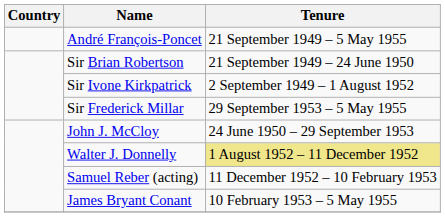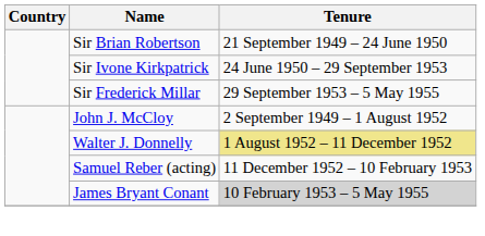 <table class="wikitable">
 <tr>
 <th>Country</th>
 <th>Name</th>
 <th>Tenure</th>
-</tr>
-<tr>
-<td></td>
-<td><a href='#'>André François-Poncet</a></td>
-<td>21 September 1949 – 5 May 1955</td>
 </tr>
 <tr>
 <td rowspan=3></td>
 <td>Sir <a href='#'>Brian Robertson</a></td>
 <td>21 September 1949 – 24 June 1950</td>
 </tr>
 <tr>
 <td>Sir <a href='#'>Ivone Kirkpatrick</a></td>
-<td>2 September 1949 – 1 August 1952</td>
+<td>24 June 1950 – 29 September 1953</td>
 </tr>
 <tr>
 <td>Sir <a href='#'>Frederick Millar</a></td>
 <td>29 September  1953 – 5 May 1955</td>
 </tr>
 <tr>
 <td rowspan=4></td>
 <td><a href='#'>John J. McCloy</a></td>
-<td>24 June 1950 – 29 September 1953</td>
+<td>2 September 1949 – 1 August 1952</td>
 </tr>
 <tr>
 <td><a href='#'>Walter J. Donnelly</a></td>
 <td style="background: khaki;">1 August 1952 – 11 December 1952</td>
 </tr>
 <tr>
 <td><a href='#'>Samuel Reber</a> (acting)</td>
 <td>11 December 1952 – 10 February 1953</td>
 </tr>
 <tr>
 <td><a href='#'>James Bryant Conant</a></td>
-<td>10 February 1953 – 5 May 1955</td>
+<td style="background: lightgrey;">10 February 1953 – 5 May 1955</td>
 </tr>
 <tr>
 </tr>
 </table>
